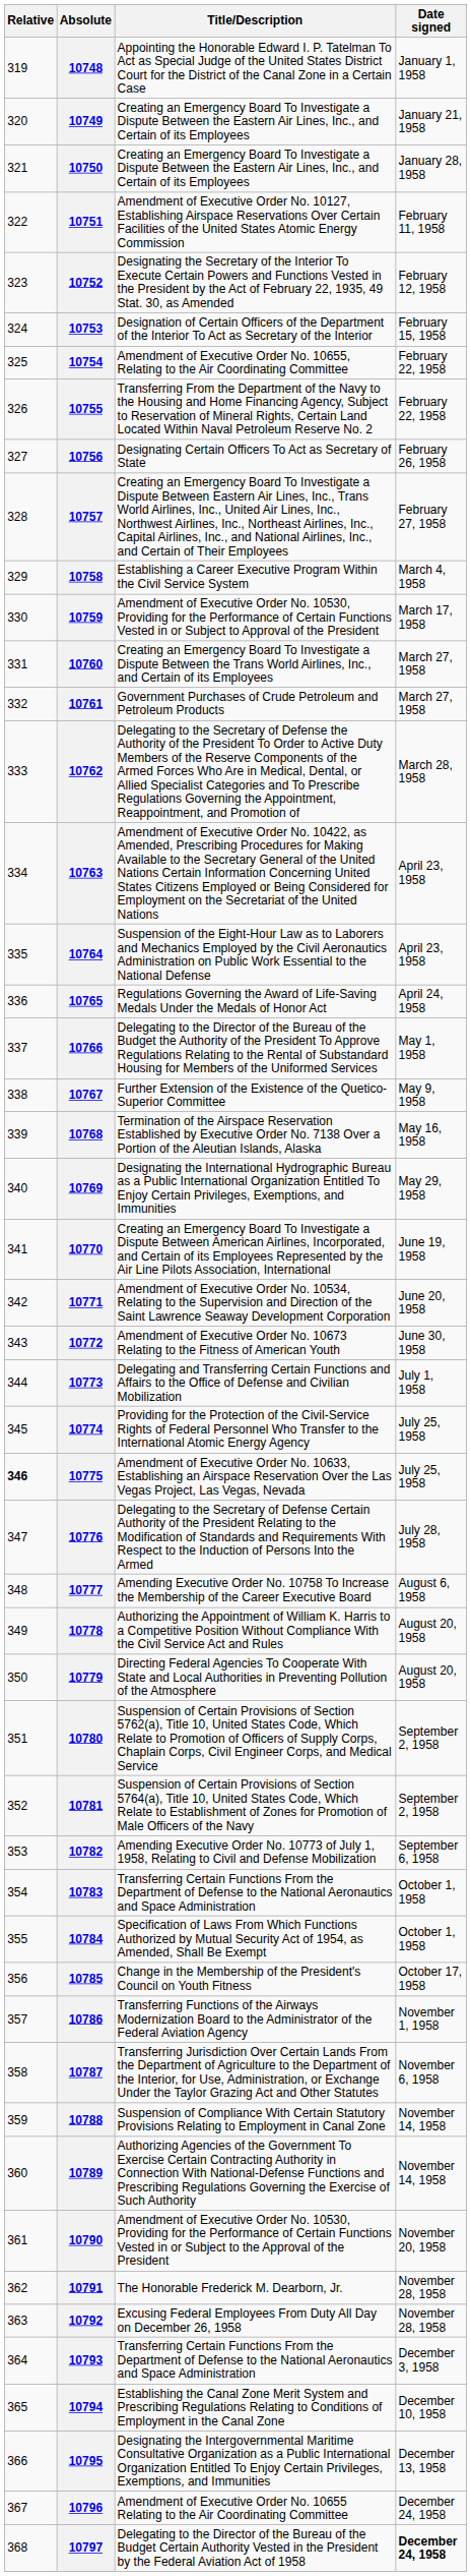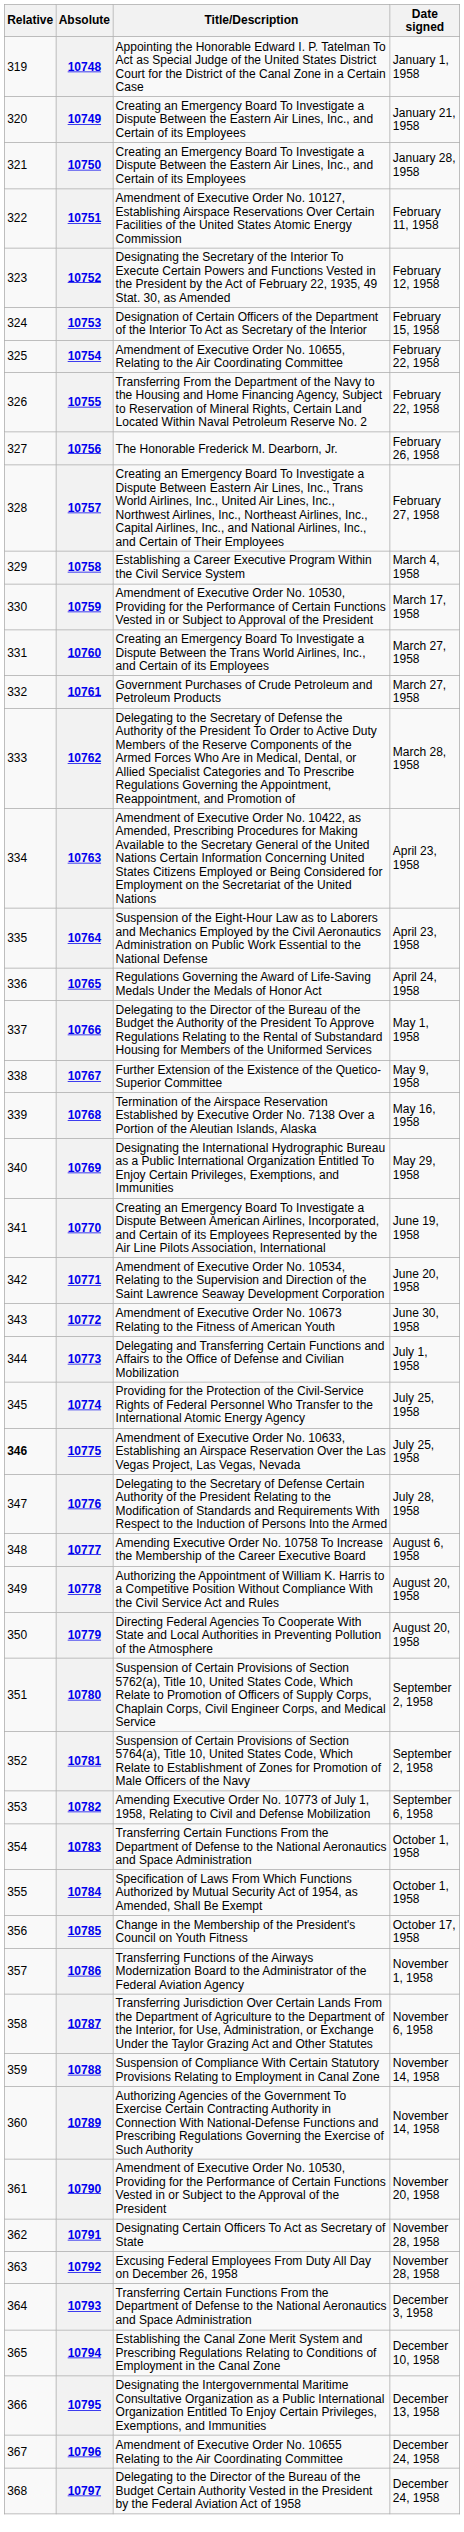 <table class="wikitable">
 <tr>
 <th>Relative </th>
 <th>Absolute </th>
 <th>Title/Description</th>
 <th>Date signed</th>
 </tr>
 <tr>
 <td>319</td>
 <th><a href='#'>10748</a></th>
 <td>Appointing the Honorable Edward I. P. Tatelman To Act as Special Judge of the United States District Court for the District of the Canal Zone in a Certain Case</td>
 <td>January 1, 1958</td>
 </tr>
 <tr>
 <td>320</td>
 <th><a href='#'>10749</a></th>
 <td>Creating an Emergency Board To Investigate a Dispute Between the Eastern Air Lines, Inc., and Certain of its Employees</td>
 <td>January 21, 1958</td>
 </tr>
 <tr>
 <td>321</td>
 <th><a href='#'>10750</a></th>
 <td>Creating an Emergency Board To Investigate a Dispute Between the Eastern Air Lines, Inc., and Certain of its Employees</td>
 <td>January 28, 1958</td>
 </tr>
 <tr>
 <td>322</td>
 <th><a href='#'>10751</a></th>
 <td>Amendment of Executive Order No. 10127, Establishing Airspace Reservations Over Certain Facilities of the United States Atomic Energy Commission</td>
 <td>February 11, 1958</td>
 </tr>
 <tr>
 <td>323</td>
 <th><a href='#'>10752</a></th>
 <td>Designating the Secretary of the Interior To Execute Certain Powers and Functions Vested in the President by the Act of February 22, 1935, 49 Stat. 30, as Amended</td>
 <td>February 12, 1958</td>
 </tr>
 <tr>
 <td>324</td>
 <th><a href='#'>10753</a></th>
 <td>Designation of Certain Officers of the Department of the Interior To Act as Secretary of the Interior</td>
 <td>February 15, 1958</td>
 </tr>
 <tr>
 <td>325</td>
 <th><a href='#'>10754</a></th>
 <td>Amendment of Executive Order No. 10655, Relating to the Air Coordinating Committee</td>
 <td>February 22, 1958</td>
 </tr>
 <tr>
 <td>326</td>
 <th><a href='#'>10755</a></th>
 <td>Transferring From the Department of the Navy to the Housing and Home Financing Agency, Subject to Reservation of Mineral Rights, Certain Land Located Within Naval Petroleum Reserve No. 2</td>
 <td>February 22, 1958</td>
 </tr>
 <tr>
 <td>327</td>
 <th><a href='#'>10756</a></th>
-<td>Designating Certain Officers To Act as Secretary of State</td>
+<td>The Honorable Frederick M. Dearborn, Jr.</td>
 <td>February 26, 1958</td>
 </tr>
 <tr>
 <td>328</td>
 <th><a href='#'>10757</a></th>
 <td>Creating an Emergency Board To Investigate a Dispute Between Eastern Air Lines, Inc., Trans World Airlines, Inc., United Air Lines, Inc., Northwest Airlines, Inc., Northeast Airlines, Inc., Capital Airlines, Inc., and National Airlines, Inc., and Certain of Their Employees</td>
 <td>February 27, 1958</td>
 </tr>
 <tr>
 <td>329</td>
 <th><a href='#'>10758</a></th>
 <td>Establishing a Career Executive Program Within the Civil Service System</td>
 <td>March 4, 1958</td>
 </tr>
 <tr>
 <td>330</td>
 <th><a href='#'>10759</a></th>
 <td>Amendment of Executive Order No. 10530, Providing for the Performance of Certain Functions Vested in or Subject to Approval of the President</td>
 <td>March 17, 1958</td>
 </tr>
 <tr>
 <td>331</td>
 <th><a href='#'>10760</a></th>
 <td>Creating an Emergency Board To Investigate a Dispute Between the Trans World Airlines, Inc., and Certain of its Employees</td>
 <td>March 27, 1958</td>
 </tr>
 <tr>
 <td>332</td>
 <th><a href='#'>10761</a></th>
 <td>Government Purchases of Crude Petroleum and Petroleum Products</td>
 <td>March 27, 1958</td>
 </tr>
 <tr>
 <td>333</td>
 <th><a href='#'>10762</a></th>
 <td>Delegating to the Secretary of Defense the Authority of the President To Order to Active Duty Members of the Reserve Components of the Armed Forces Who Are in Medical, Dental, or Allied Specialist Categories and To Prescribe Regulations Governing the Appointment, Reappointment, and Promotion of</td>
 <td>March 28, 1958</td>
 </tr>
 <tr>
 <td>334</td>
 <th><a href='#'>10763</a></th>
 <td>Amendment of Executive Order No. 10422, as Amended, Prescribing Procedures for Making Available to the Secretary General of the United Nations Certain Information Concerning United States Citizens Employed or Being Considered for Employment on the Secretariat of the United Nations</td>
 <td>April 23, 1958</td>
 </tr>
 <tr>
 <td>335</td>
 <th><a href='#'>10764</a></th>
 <td>Suspension of the Eight-Hour Law as to Laborers and Mechanics Employed by the Civil Aeronautics Administration on Public Work Essential to the National Defense</td>
 <td>April 23, 1958</td>
 </tr>
 <tr>
 <td>336</td>
 <th><a href='#'>10765</a></th>
 <td>Regulations Governing the Award of Life-Saving Medals Under the Medals of Honor Act</td>
 <td>April 24, 1958</td>
 </tr>
 <tr>
 <td>337</td>
 <th><a href='#'>10766</a></th>
 <td>Delegating to the Director of the Bureau of the Budget the Authority of the President To Approve Regulations Relating to the Rental of Substandard Housing for Members of the Uniformed Services</td>
 <td>May 1, 1958</td>
 </tr>
 <tr>
 <td>338</td>
 <th><a href='#'>10767</a></th>
 <td>Further Extension of the Existence of the Quetico-Superior Committee</td>
 <td>May 9, 1958</td>
 </tr>
 <tr>
 <td>339</td>
 <th><a href='#'>10768</a></th>
 <td>Termination of the Airspace Reservation Established by Executive Order No. 7138 Over a Portion of the Aleutian Islands, Alaska</td>
 <td>May 16, 1958</td>
 </tr>
 <tr>
 <td>340</td>
 <th><a href='#'>10769</a></th>
 <td>Designating the International Hydrographic Bureau as a Public International Organization Entitled To Enjoy Certain Privileges, Exemptions, and Immunities</td>
 <td>May 29, 1958</td>
 </tr>
 <tr>
 <td>341</td>
 <th><a href='#'>10770</a></th>
 <td>Creating an Emergency Board To Investigate a Dispute Between American Airlines, Incorporated, and Certain of its Employees Represented by the Air Line Pilots Association, International</td>
 <td>June 19, 1958</td>
 </tr>
 <tr>
 <td>342</td>
 <th><a href='#'>10771</a></th>
 <td>Amendment of Executive Order No. 10534, Relating to the Supervision and Direction of the Saint Lawrence Seaway Development Corporation</td>
 <td>June 20, 1958</td>
 </tr>
 <tr>
 <td>343</td>
 <th><a href='#'>10772</a></th>
 <td>Amendment of Executive Order No. 10673 Relating to the Fitness of American Youth</td>
 <td>June 30, 1958</td>
 </tr>
 <tr>
 <td>344</td>
 <th><a href='#'>10773</a></th>
 <td>Delegating and Transferring Certain Functions and Affairs to the Office of Defense and Civilian Mobilization</td>
 <td>July 1, 1958</td>
 </tr>
 <tr>
 <td>345</td>
 <th><a href='#'>10774</a></th>
 <td>Providing for the Protection of the Civil-Service Rights of Federal Personnel Who Transfer to the International Atomic Energy Agency</td>
 <td>July 25, 1958</td>
 </tr>
 <tr>
 <td><strong>346</strong></td>
 <th><a href='#'>10775</a></th>
 <td>Amendment of Executive Order No. 10633, Establishing an Airspace Reservation Over the Las Vegas Project, Las Vegas, Nevada</td>
 <td>July 25, 1958</td>
 </tr>
 <tr>
 <td>347</td>
 <th><a href='#'>10776</a></th>
 <td>Delegating to the Secretary of Defense Certain Authority of the President Relating to the Modification of Standards and Requirements With Respect to the Induction of Persons Into the Armed</td>
 <td>July 28, 1958</td>
 </tr>
 <tr>
 <td>348</td>
 <th><a href='#'>10777</a></th>
 <td>Amending Executive Order No. 10758 To Increase the Membership of the Career Executive Board</td>
 <td>August 6, 1958</td>
 </tr>
 <tr>
 <td>349</td>
 <th><a href='#'>10778</a></th>
 <td>Authorizing the Appointment of William K. Harris to a Competitive Position Without Compliance With the Civil Service Act and Rules</td>
 <td>August 20, 1958</td>
 </tr>
 <tr>
 <td>350</td>
 <th><a href='#'>10779</a></th>
 <td>Directing Federal Agencies To Cooperate With State and Local Authorities in Preventing Pollution of the Atmosphere</td>
 <td>August 20, 1958</td>
 </tr>
 <tr>
 <td>351</td>
 <th><a href='#'>10780</a></th>
 <td>Suspension of Certain Provisions of Section 5762(a), Title 10, United States Code, Which Relate to Promotion of Officers of Supply Corps, Chaplain Corps, Civil Engineer Corps, and Medical Service</td>
 <td>September 2, 1958</td>
 </tr>
 <tr>
 <td>352</td>
 <th><a href='#'>10781</a></th>
 <td>Suspension of Certain Provisions of Section 5764(a), Title 10, United States Code, Which Relate to Establishment of Zones for Promotion of Male Officers of the Navy</td>
 <td>September 2, 1958</td>
 </tr>
 <tr>
 <td>353</td>
 <th><a href='#'>10782</a></th>
 <td>Amending Executive Order No. 10773 of July 1, 1958, Relating to Civil and Defense Mobilization</td>
 <td>September 6, 1958</td>
 </tr>
 <tr>
 <td>354</td>
 <th><a href='#'>10783</a></th>
 <td>Transferring Certain Functions From the Department of Defense to the National Aeronautics and Space Administration</td>
 <td>October 1, 1958</td>
 </tr>
 <tr>
 <td>355</td>
 <th><a href='#'>10784</a></th>
 <td>Specification of Laws From Which Functions Authorized by Mutual Security Act of 1954, as Amended, Shall Be Exempt</td>
 <td>October 1, 1958</td>
 </tr>
 <tr>
 <td>356</td>
 <th><a href='#'>10785</a></th>
 <td>Change in the Membership of the President's Council on Youth Fitness</td>
 <td>October 17, 1958</td>
 </tr>
 <tr>
 <td>357</td>
 <th><a href='#'>10786</a></th>
 <td>Transferring Functions of the Airways Modernization Board to the Administrator of the Federal Aviation Agency</td>
 <td>November 1, 1958</td>
 </tr>
 <tr>
 <td>358</td>
 <th><a href='#'>10787</a></th>
 <td>Transferring Jurisdiction Over Certain Lands From the Department of Agriculture to the Department of the Interior, for Use, Administration, or Exchange Under the Taylor Grazing Act and Other Statutes</td>
 <td>November 6, 1958</td>
 </tr>
 <tr>
 <td>359</td>
 <th><a href='#'>10788</a></th>
 <td>Suspension of Compliance With Certain Statutory Provisions Relating to Employment in Canal Zone</td>
 <td>November 14, 1958</td>
 </tr>
 <tr>
 <td>360</td>
 <th><a href='#'>10789</a></th>
 <td>Authorizing Agencies of the Government To Exercise Certain Contracting Authority in Connection With National-Defense Functions and Prescribing Regulations Governing the Exercise of Such Authority</td>
 <td>November 14, 1958</td>
 </tr>
 <tr>
 <td>361</td>
 <th><a href='#'>10790</a></th>
 <td>Amendment of Executive Order No. 10530, Providing for the Performance of Certain Functions Vested in or Subject to the Approval of the President</td>
 <td>November 20, 1958</td>
 </tr>
 <tr>
 <td>362</td>
 <th><a href='#'>10791</a></th>
-<td>The Honorable Frederick M. Dearborn, Jr.</td>
+<td>Designating Certain Officers To Act as Secretary of State</td>
 <td>November 28, 1958</td>
 </tr>
 <tr>
 <td>363</td>
 <th><a href='#'>10792</a></th>
 <td>Excusing Federal Employees From Duty All Day on December 26, 1958</td>
 <td>November 28, 1958</td>
 </tr>
 <tr>
 <td>364</td>
 <th><a href='#'>10793</a></th>
 <td>Transferring Certain Functions From the Department of Defense to the National Aeronautics and Space Administration</td>
 <td>December 3, 1958</td>
 </tr>
 <tr>
 <td>365</td>
 <th><a href='#'>10794</a></th>
 <td>Establishing the Canal Zone Merit System and Prescribing Regulations Relating to Conditions of Employment in the Canal Zone</td>
 <td>December 10, 1958</td>
 </tr>
 <tr>
 <td>366</td>
 <th><a href='#'>10795</a></th>
 <td>Designating the Intergovernmental Maritime Consultative Organization as a Public International Organization Entitled To Enjoy Certain Privileges, Exemptions, and Immunities</td>
 <td>December 13, 1958</td>
 </tr>
 <tr>
 <td>367</td>
 <th><a href='#'>10796</a></th>
 <td>Amendment of Executive Order No. 10655 Relating to the Air Coordinating Committee</td>
 <td>December 24, 1958</td>
 </tr>
 <tr>
 <td>368</td>
 <th><a href='#'>10797</a></th>
 <td>Delegating to the Director of the Bureau of the Budget Certain Authority Vested in the President by the Federal Aviation Act of 1958</td>
-<td><strong>December 24, 1958</strong></td>
+<td>December 24, 1958</td>
 </tr>
 </table>
